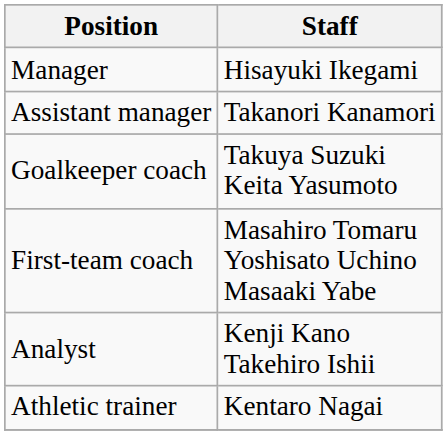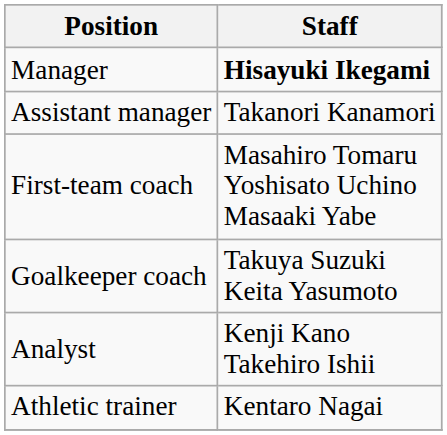 <table class="wikitable">
 <tr>
 <th>Position</th>
 <th>Staff</th>
 </tr>
 <tr>
 <td>Manager</td>
-<td> Hisayuki Ikegami</td>
+<td><strong> Hisayuki Ikegami</strong></td>
 </tr>
 <tr>
 <td>Assistant manager</td>
 <td> Takanori Kanamori</td>
 </tr>
 <tr>
+<td>First-team coach</td>
+<td> Masahiro Tomaru <br>  Yoshisato Uchino <br>  Masaaki Yabe</td>
+</tr>
+<tr>
 <td>Goalkeeper coach</td>
 <td> Takuya Suzuki <br>  Keita Yasumoto</td>
-</tr>
-<tr>
-<td>First-team coach</td>
-<td> Masahiro Tomaru <br>  Yoshisato Uchino <br>  Masaaki Yabe</td>
 </tr>
 <tr>
 <td>Analyst</td>
 <td> Kenji Kano <br>  Takehiro Ishii</td>
 </tr>
 <tr>
 <td>Athletic trainer</td>
 <td> Kentaro Nagai</td>
 </tr>
 <tr>
 </tr>
 </table>
